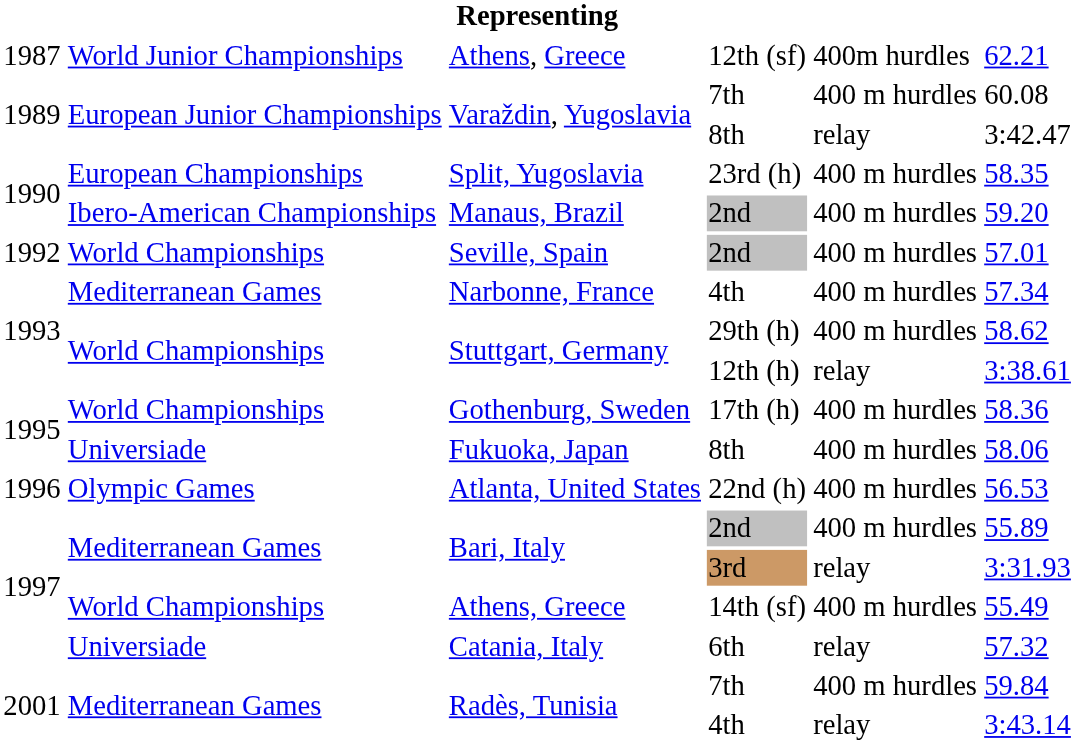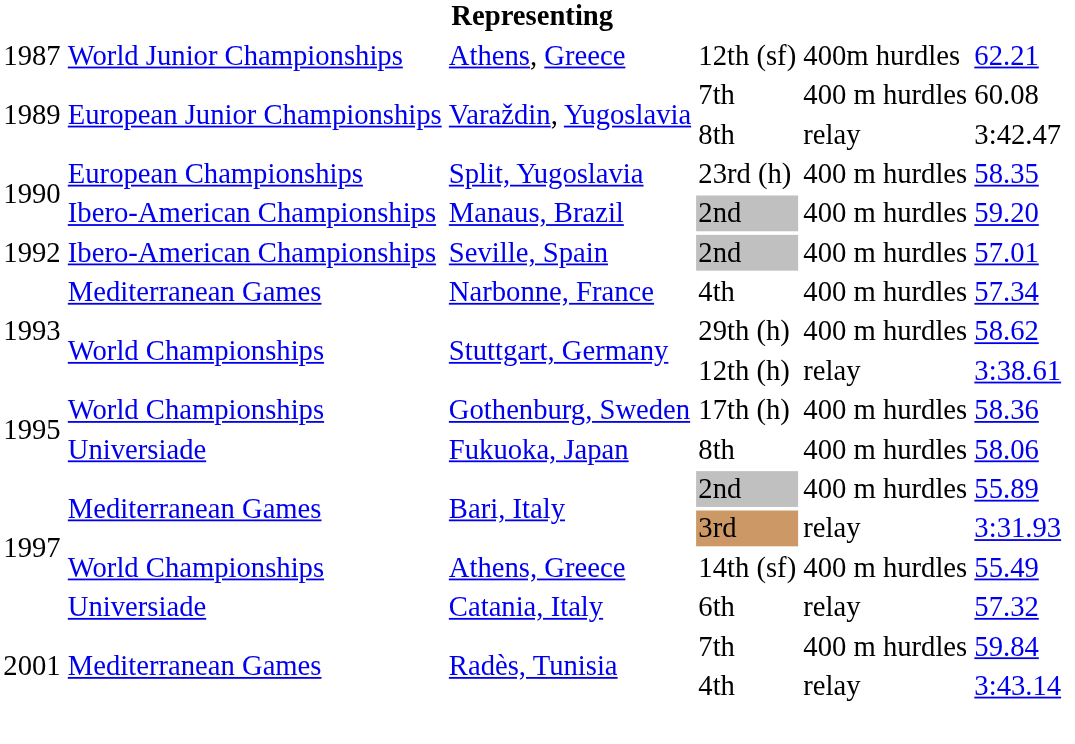 <table>
 <tr>
 <th colspan="6">Representing </th>
 </tr>
 <tr>
 <td>1987</td>
 <td><a href='#'>World Junior Championships</a></td>
 <td><a href='#'>Athens</a>, <a href='#'>Greece</a></td>
 <td>12th (sf)</td>
 <td>400m hurdles</td>
 <td><a href='#'>62.21</a></td>
 </tr>
 <tr>
 <td rowspan=2>1989</td>
 <td rowspan=2><a href='#'>European Junior Championships</a></td>
 <td rowspan=2><a href='#'>Varaždin</a>, <a href='#'>Yugoslavia</a></td>
 <td>7th</td>
 <td>400 m hurdles</td>
 <td>60.08</td>
 </tr>
 <tr>
 <td>8th</td>
 <td> relay</td>
 <td>3:42.47</td>
 </tr>
 <tr>
 <td rowspan=2>1990</td>
 <td><a href='#'>European Championships</a></td>
 <td><a href='#'>Split, Yugoslavia</a></td>
 <td>23rd (h)</td>
 <td>400 m hurdles</td>
 <td><a href='#'>58.35</a></td>
 </tr>
 <tr>
 <td><a href='#'>Ibero-American Championships</a></td>
 <td><a href='#'>Manaus, Brazil</a></td>
 <td bgcolor=silver>2nd</td>
 <td>400 m hurdles</td>
 <td><a href='#'>59.20</a></td>
 </tr>
 <tr>
 <td>1992</td>
-<td><a href='#'>World Championships</a></td>
+<td><a href='#'>Ibero-American Championships</a></td>
 <td><a href='#'>Seville, Spain</a></td>
 <td bgcolor=silver>2nd</td>
 <td>400 m hurdles</td>
 <td><a href='#'>57.01</a></td>
 </tr>
 <tr>
 <td rowspan=3>1993</td>
 <td><a href='#'>Mediterranean Games</a></td>
 <td><a href='#'>Narbonne, France</a></td>
 <td>4th</td>
 <td>400 m hurdles</td>
 <td><a href='#'>57.34</a></td>
 </tr>
 <tr>
 <td rowspan=2><a href='#'>World Championships</a></td>
 <td rowspan=2><a href='#'>Stuttgart, Germany</a></td>
 <td>29th (h)</td>
 <td>400 m hurdles</td>
 <td><a href='#'>58.62</a></td>
 </tr>
 <tr>
 <td>12th (h)</td>
 <td> relay</td>
 <td><a href='#'>3:38.61</a></td>
 </tr>
 <tr>
 <td rowspan=2>1995</td>
 <td><a href='#'>World Championships</a></td>
 <td><a href='#'>Gothenburg, Sweden</a></td>
 <td>17th (h)</td>
 <td>400 m hurdles</td>
 <td><a href='#'>58.36</a></td>
 </tr>
 <tr>
 <td><a href='#'>Universiade</a></td>
 <td><a href='#'>Fukuoka, Japan</a></td>
 <td>8th</td>
 <td>400 m hurdles</td>
 <td><a href='#'>58.06</a></td>
-</tr>
-<tr>
-<td>1996</td>
-<td><a href='#'>Olympic Games</a></td>
-<td><a href='#'>Atlanta, United States</a></td>
-<td>22nd (h)</td>
-<td>400 m hurdles</td>
-<td><a href='#'>56.53</a></td>
 </tr>
 <tr>
 <td rowspan=4>1997</td>
 <td rowspan=2><a href='#'>Mediterranean Games</a></td>
 <td rowspan=2><a href='#'>Bari, Italy</a></td>
 <td bgcolor=silver>2nd</td>
 <td>400 m hurdles</td>
 <td><a href='#'>55.89</a></td>
 </tr>
 <tr>
 <td bgcolor=cc9966>3rd</td>
 <td> relay</td>
 <td><a href='#'>3:31.93</a></td>
 </tr>
 <tr>
 <td><a href='#'>World Championships</a></td>
 <td><a href='#'>Athens, Greece</a></td>
 <td>14th (sf)</td>
 <td>400 m hurdles</td>
 <td><a href='#'>55.49</a></td>
 </tr>
 <tr>
 <td><a href='#'>Universiade</a></td>
 <td><a href='#'>Catania, Italy</a></td>
 <td>6th</td>
 <td> relay</td>
 <td><a href='#'>57.32</a></td>
 </tr>
 <tr>
 <td rowspan=2>2001</td>
 <td rowspan=2><a href='#'>Mediterranean Games</a></td>
 <td rowspan=2><a href='#'>Radès, Tunisia</a></td>
 <td>7th</td>
 <td>400 m hurdles</td>
 <td><a href='#'>59.84</a></td>
 </tr>
 <tr>
 <td>4th</td>
 <td> relay</td>
 <td><a href='#'>3:43.14</a></td>
 </tr>
 </table>
